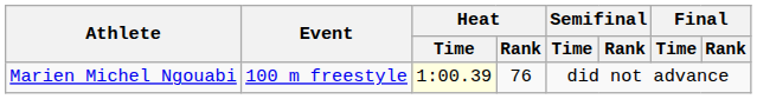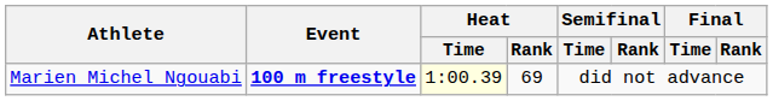 <table class=wikitable style="font-size:90%">
 <tr>
 <th rowspan="2">Athlete</th>
 <th rowspan="2">Event</th>
 <th colspan="2">Heat</th>
 <th colspan="2">Semifinal</th>
 <th colspan="2">Final</th>
 </tr>
 <tr style="font-size:95%">
 <th>Time</th>
 <th>Rank</th>
 <th>Time</th>
 <th>Rank</th>
 <th>Time</th>
 <th>Rank</th>
 </tr>
 <tr align=center>
 <td align=left><a href='#'>Marien Michel Ngouabi</a></td>
-<td align=left><a href='#'>100 m freestyle</a></td>
+<td align=left><strong><a href='#'>100 m freestyle</a></strong></td>
 <td style="background: lightyellow;">1:00.39</td>
-<td>76</td>
+<td>69</td>
 <td colspan=4>did not advance</td>
 </tr>
 </table>
